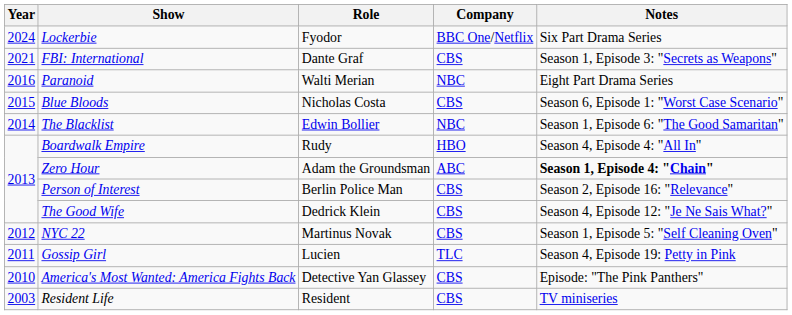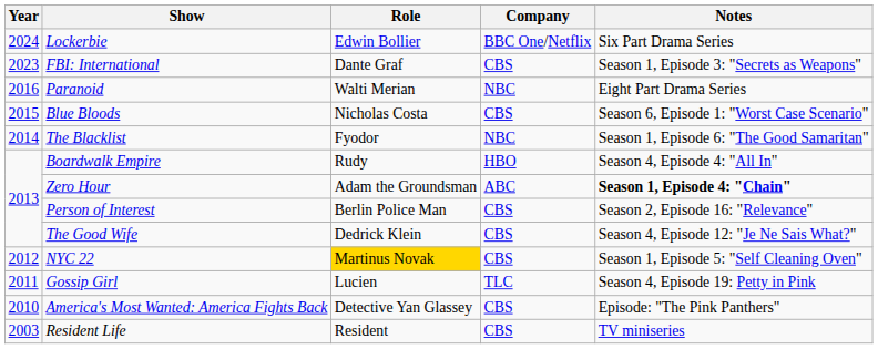 <table class="wikitable">
 <tr>
 <th>Year</th>
 <th>Show</th>
 <th>Role</th>
 <th>Company</th>
 <th>Notes</th>
 </tr>
 <tr>
 <td><a href='#'>2024</a></td>
 <td><em><a href='#'>Lockerbie</a></em></td>
-<td>Fyodor</td>
+<td><a href='#'>Edwin Bollier</a></td>
 <td><a href='#'>BBC One</a>/<a href='#'>Netflix</a></td>
 <td>Six Part Drama Series</td>
 </tr>
 <tr>
-<td><a href='#'>2021</a></td>
+<td><a href='#'>2023</a></td>
 <td><em><a href='#'>FBI: International</a></em></td>
 <td>Dante Graf</td>
 <td><a href='#'>CBS</a></td>
 <td>Season 1, Episode 3: "<a href='#'>Secrets as Weapons</a>"</td>
 </tr>
 <tr>
 <td><a href='#'>2016</a></td>
 <td><em><a href='#'>Paranoid</a></em></td>
 <td>Walti Merian</td>
 <td><a href='#'>NBC</a></td>
 <td>Eight Part Drama Series</td>
 </tr>
 <tr>
 <td><a href='#'>2015</a></td>
 <td><em><a href='#'>Blue Bloods</a></em></td>
 <td>Nicholas Costa</td>
 <td><a href='#'>CBS</a></td>
 <td>Season 6, Episode 1: "<a href='#'>Worst Case Scenario</a>"</td>
 </tr>
 <tr>
 <td><a href='#'>2014</a></td>
 <td><em><a href='#'>The Blacklist</a></em></td>
-<td><a href='#'>Edwin Bollier</a></td>
+<td>Fyodor</td>
 <td><a href='#'>NBC</a></td>
 <td>Season 1, Episode 6: "<a href='#'>The Good Samaritan</a>"</td>
 </tr>
 <tr>
 <td rowspan="4"><a href='#'>2013</a></td>
 <td><em><a href='#'>Boardwalk Empire</a></em></td>
 <td>Rudy</td>
 <td><a href='#'>HBO</a></td>
 <td>Season 4, Episode 4: "<a href='#'>All In</a>"</td>
 </tr>
 <tr>
 <td><em><a href='#'>Zero Hour</a></em></td>
 <td>Adam the Groundsman</td>
 <td><a href='#'>ABC</a></td>
 <td><strong>Season 1, Episode 4: "<a href='#'>Chain</a>"</strong></td>
 </tr>
 <tr>
 <td><em><a href='#'>Person of Interest</a></em></td>
 <td>Berlin Police Man</td>
 <td><a href='#'>CBS</a></td>
 <td>Season 2, Episode 16: "<a href='#'>Relevance</a>"</td>
 </tr>
 <tr>
 <td><em><a href='#'>The Good Wife</a></em></td>
 <td>Dedrick Klein</td>
 <td><a href='#'>CBS</a></td>
 <td>Season 4, Episode 12: "<a href='#'>Je Ne Sais What?</a>"</td>
 </tr>
 <tr>
 <td><a href='#'>2012</a></td>
 <td><em><a href='#'>NYC 22</a></em></td>
-<td>Martinus Novak</td>
+<td style="background: gold;">Martinus Novak</td>
 <td><a href='#'>CBS</a></td>
 <td>Season 1, Episode 5: "<a href='#'>Self Cleaning Oven</a>"</td>
 </tr>
 <tr>
 <td><a href='#'>2011</a></td>
 <td><em><a href='#'>Gossip Girl</a></em></td>
 <td>Lucien</td>
 <td><a href='#'>TLC</a></td>
 <td>Season 4, Episode 19: <a href='#'>Petty in Pink</a></td>
 </tr>
 <tr>
 <td><a href='#'>2010</a></td>
 <td><em><a href='#'>America's Most Wanted: America Fights Back</a></em></td>
 <td>Detective Yan Glassey</td>
 <td><a href='#'>CBS</a></td>
 <td>Episode: "The Pink Panthers"</td>
 </tr>
 <tr>
 <td><a href='#'>2003</a></td>
 <td><em>Resident Life</em></td>
 <td>Resident</td>
 <td><a href='#'>CBS</a></td>
 <td><a href='#'>TV miniseries</a></td>
 </tr>
 </table>
